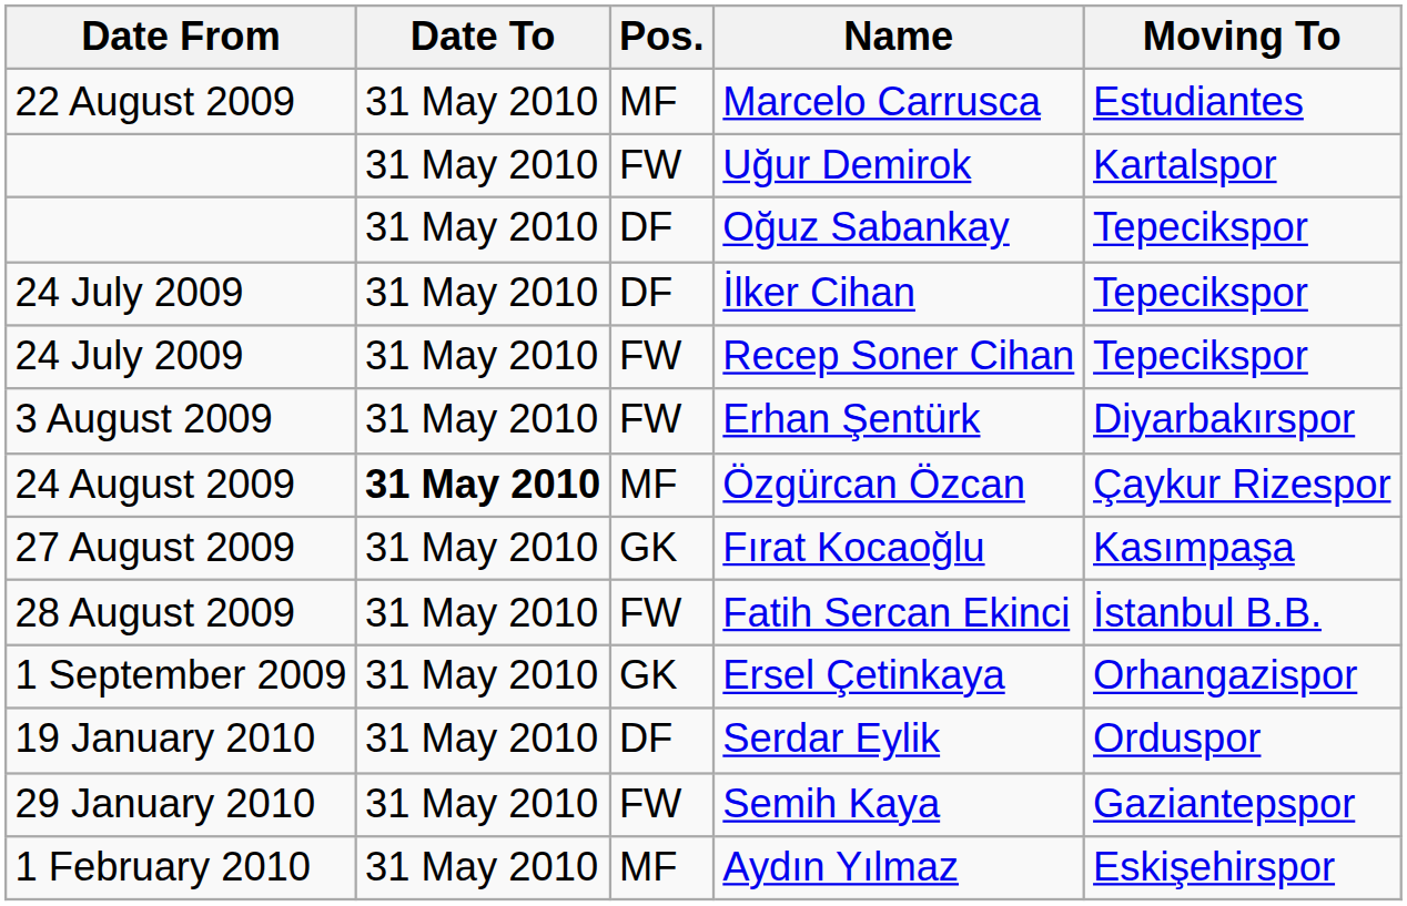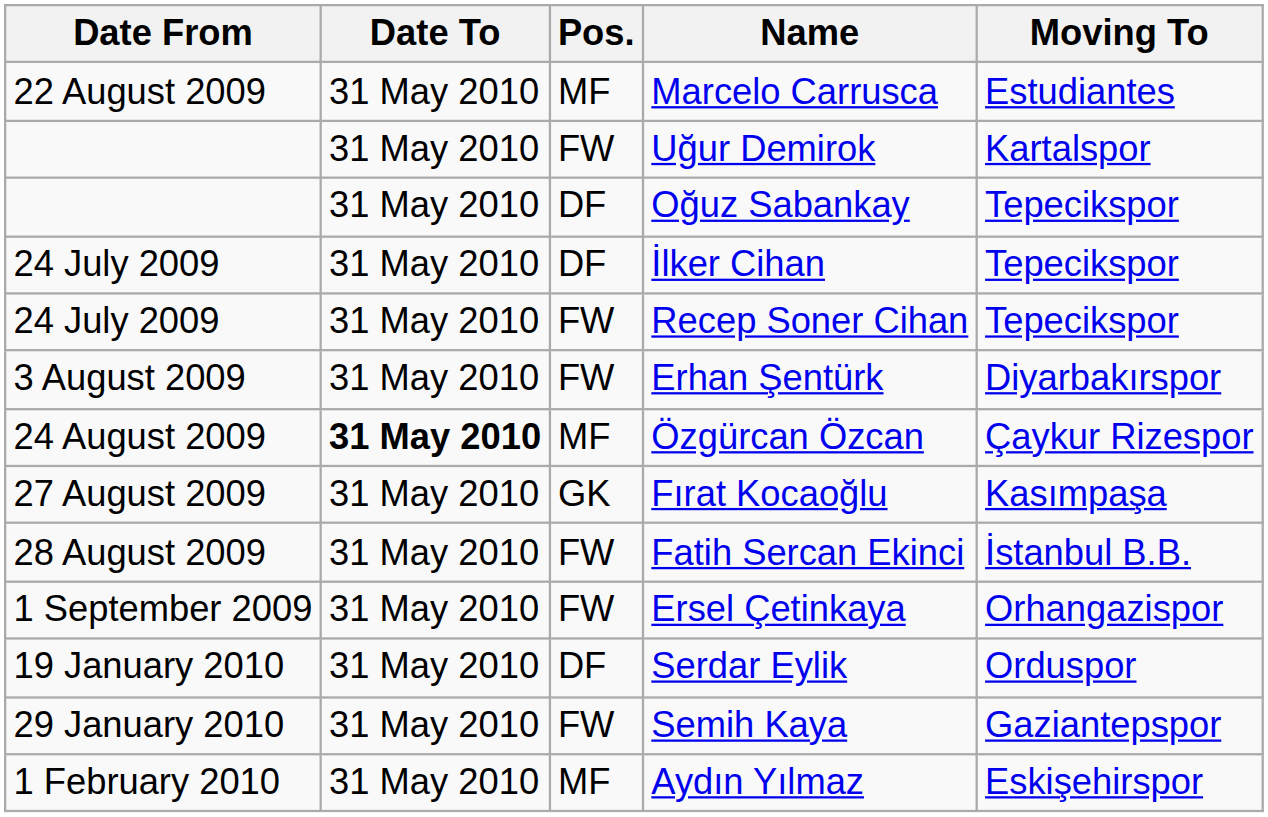 <table class="wikitable">
 <tr>
 <th>Date From</th>
 <th>Date To</th>
 <th>Pos.</th>
 <th>Name</th>
 <th>Moving To</th>
 </tr>
 <tr>
 <td>22 August 2009</td>
 <td>31 May 2010</td>
 <td>MF</td>
 <td> <a href='#'>Marcelo Carrusca</a></td>
 <td> <a href='#'>Estudiantes</a></td>
 </tr>
 <tr>
 <td></td>
 <td>31 May 2010</td>
 <td>FW</td>
 <td> <a href='#'>Uğur Demirok</a></td>
 <td> <a href='#'>Kartalspor</a></td>
 </tr>
 <tr>
 <td></td>
 <td>31 May 2010</td>
 <td>DF</td>
 <td> <a href='#'>Oğuz Sabankay</a></td>
 <td> <a href='#'>Tepecikspor</a></td>
 </tr>
 <tr>
 <td>24 July 2009</td>
 <td>31 May 2010</td>
 <td>DF</td>
 <td> <a href='#'>İlker Cihan</a></td>
 <td> <a href='#'>Tepecikspor</a></td>
 </tr>
 <tr>
 <td>24 July 2009</td>
 <td>31 May 2010</td>
 <td>FW</td>
 <td> <a href='#'>Recep Soner Cihan</a></td>
 <td> <a href='#'>Tepecikspor</a></td>
 </tr>
 <tr>
 <td>3 August 2009</td>
 <td>31 May 2010</td>
 <td>FW</td>
 <td> <a href='#'>Erhan Şentürk</a></td>
 <td> <a href='#'>Diyarbakırspor</a></td>
 </tr>
 <tr>
 <td>24 August 2009</td>
 <td><strong>31 May 2010</strong></td>
 <td>MF</td>
 <td> <a href='#'>Özgürcan Özcan</a></td>
 <td> <a href='#'>Çaykur Rizespor</a></td>
 </tr>
 <tr>
 <td>27 August 2009</td>
 <td>31 May 2010</td>
 <td>GK</td>
 <td> <a href='#'>Fırat Kocaoğlu</a></td>
 <td> <a href='#'>Kasımpaşa</a></td>
 </tr>
 <tr>
 <td>28 August 2009</td>
 <td>31 May 2010</td>
 <td>FW</td>
 <td> <a href='#'>Fatih Sercan Ekinci</a></td>
 <td> <a href='#'>İstanbul B.B.</a></td>
 </tr>
 <tr>
 <td>1 September 2009</td>
 <td>31 May 2010</td>
-<td>GK</td>
+<td>FW</td>
 <td> <a href='#'>Ersel Çetinkaya</a></td>
 <td> <a href='#'>Orhangazispor</a></td>
 </tr>
 <tr>
 <td>19 January 2010</td>
 <td>31 May 2010</td>
 <td>DF</td>
 <td> <a href='#'>Serdar Eylik</a></td>
 <td> <a href='#'>Orduspor</a></td>
 </tr>
 <tr>
 <td>29 January 2010</td>
 <td>31 May 2010</td>
 <td>FW</td>
 <td> <a href='#'>Semih Kaya</a></td>
 <td> <a href='#'>Gaziantepspor</a></td>
 </tr>
 <tr>
 <td>1 February 2010</td>
 <td>31 May 2010</td>
 <td>MF</td>
 <td> <a href='#'>Aydın Yılmaz</a></td>
 <td> <a href='#'>Eskişehirspor</a></td>
 </tr>
 </table>
